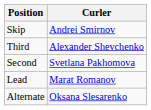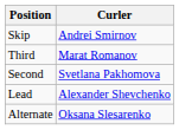 <table class="wikitable sortable" style="font-size:95%;">
 <tr>
 <th>Position</th>
 <th>Curler</th>
 </tr>
 <tr>
 <td>Skip</td>
 <td><a href='#'>Andrei Smirnov</a></td>
 </tr>
 <tr>
 <td>Third</td>
-<td><a href='#'>Alexander Shevchenko</a></td>
+<td><a href='#'>Marat Romanov</a></td>
 </tr>
 <tr>
 <td>Second</td>
 <td><a href='#'>Svetlana Pakhomova</a></td>
 </tr>
 <tr>
 <td>Lead</td>
-<td><a href='#'>Marat Romanov</a></td>
+<td><a href='#'>Alexander Shevchenko</a></td>
 </tr>
 <tr>
 <td>Alternate</td>
 <td><a href='#'>Oksana Slesarenko</a></td>
 </tr>
 </table>
